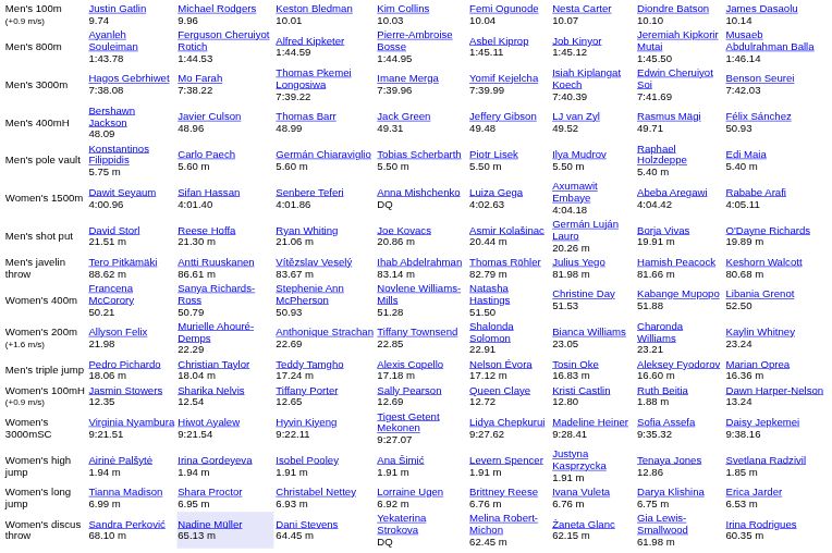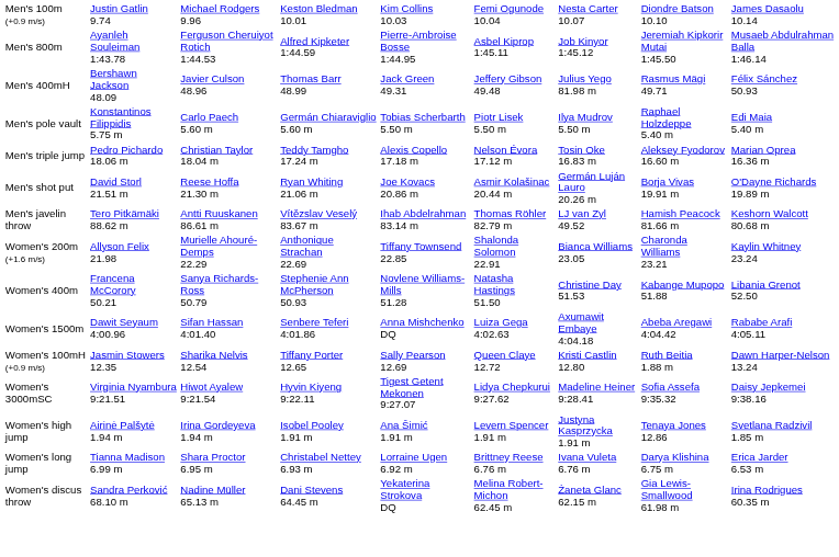 <table>
 <tr>
 <td>Men's 100m<br><small>(+0.9 m/s)</small></td>
 <td><a href='#'>Justin Gatlin</a><br>  9.74</td>
 <td><a href='#'>Michael Rodgers</a><br>  9.96</td>
 <td><a href='#'>Keston Bledman</a><br>  10.01</td>
 <td><a href='#'>Kim Collins</a><br>  10.03</td>
 <td><a href='#'>Femi Ogunode</a><br>  10.04</td>
 <td><a href='#'>Nesta Carter</a><br>  10.07</td>
 <td><a href='#'>Diondre Batson</a><br>  10.10</td>
 <td><a href='#'>James Dasaolu</a><br>  10.14</td>
 </tr>
 <tr>
 <td>Men's 800m</td>
 <td><a href='#'>Ayanleh Souleiman</a><br>  1:43.78</td>
 <td><a href='#'>Ferguson Cheruiyot Rotich</a><br>  1:44.53</td>
 <td><a href='#'>Alfred Kipketer</a><br>  1:44.59</td>
 <td><a href='#'>Pierre-Ambroise Bosse</a><br>  1:44.95</td>
 <td><a href='#'>Asbel Kiprop</a><br>  1:45.11</td>
 <td><a href='#'>Job Kinyor</a><br>  1:45.12</td>
 <td><a href='#'>Jeremiah Kipkorir Mutai</a><br>  1:45.50</td>
 <td><a href='#'>Musaeb Abdulrahman Balla</a><br>  1:46.14</td>
 </tr>
 <tr>
-<td>Men's 3000m</td>
-<td><a href='#'>Hagos Gebrhiwet</a><br>  7:38.08</td>
-<td><a href='#'>Mo Farah</a><br>  7:38.22</td>
-<td><a href='#'>Thomas Pkemei Longosiwa</a><br>  7:39.22</td>
-<td><a href='#'>Imane Merga</a><br>  7:39.96</td>
-<td><a href='#'>Yomif Kejelcha</a><br>  7:39.99</td>
-<td><a href='#'>Isiah Kiplangat Koech</a><br>  7:40.39</td>
-<td><a href='#'>Edwin Cheruiyot Soi</a><br>  7:41.69</td>
-<td><a href='#'>Benson Seurei</a><br>  7:42.03</td>
-</tr>
-<tr>
 <td>Men's 400mH</td>
 <td><a href='#'>Bershawn Jackson</a><br>  48.09</td>
 <td><a href='#'>Javier Culson</a><br>  48.96</td>
 <td><a href='#'>Thomas Barr</a><br>  48.99</td>
 <td><a href='#'>Jack Green</a><br>  49.31</td>
 <td><a href='#'>Jeffery Gibson</a><br>  49.48</td>
-<td><a href='#'>LJ van Zyl</a><br>  49.52</td>
+<td><a href='#'>Julius Yego</a><br>  81.98 m</td>
 <td><a href='#'>Rasmus Mägi</a><br>  49.71</td>
 <td><a href='#'>Félix Sánchez</a><br>  50.93</td>
 </tr>
 <tr>
 <td>Men's pole vault</td>
 <td><a href='#'>Konstantinos Filippidis</a><br>  5.75 m</td>
 <td><a href='#'>Carlo Paech</a><br>  5.60 m</td>
 <td><a href='#'>Germán Chiaraviglio</a><br>  5.60 m</td>
 <td><a href='#'>Tobias Scherbarth</a><br>  5.50 m</td>
 <td><a href='#'>Piotr Lisek</a><br>  5.50 m</td>
 <td><a href='#'>Ilya Mudrov</a><br>  5.50 m</td>
 <td><a href='#'>Raphael Holzdeppe</a><br>  5.40 m</td>
 <td><a href='#'>Edi Maia</a><br>  5.40 m</td>
 </tr>
 <tr>
-<td>Women's 1500m</td>
-<td><a href='#'>Dawit Seyaum</a><br>  4:00.96</td>
-<td><a href='#'>Sifan Hassan</a><br>  4:01.40</td>
-<td><a href='#'>Senbere Teferi</a><br>  4:01.86</td>
-<td><a href='#'>Anna Mishchenko</a><br>  DQ</td>
-<td><a href='#'>Luiza Gega</a><br>  4:02.63</td>
-<td><a href='#'>Axumawit Embaye</a><br>  4:04.18</td>
-<td><a href='#'>Abeba Aregawi</a><br>  4:04.42</td>
-<td><a href='#'>Rababe Arafi</a><br>  4:05.11</td>
+<td>Men's triple jump</td>
+<td><a href='#'>Pedro Pichardo</a><br>  18.06 m</td>
+<td><a href='#'>Christian Taylor</a><br>  18.04 m</td>
+<td><a href='#'>Teddy Tamgho</a><br>  17.24 m</td>
+<td><a href='#'>Alexis Copello</a><br>  17.18 m</td>
+<td><a href='#'>Nelson Évora</a><br>  17.12 m</td>
+<td><a href='#'>Tosin Oke</a><br>  16.83 m</td>
+<td><a href='#'>Aleksey Fyodorov</a><br>  16.60 m</td>
+<td><a href='#'>Marian Oprea</a><br>  16.36 m</td>
 </tr>
 <tr>
 <td>Men's shot put</td>
 <td><a href='#'>David Storl</a><br>  21.51 m</td>
 <td><a href='#'>Reese Hoffa</a><br>  21.30 m</td>
 <td><a href='#'>Ryan Whiting</a><br>  21.06 m</td>
 <td><a href='#'>Joe Kovacs</a><br>  20.86 m</td>
 <td><a href='#'>Asmir Kolašinac</a><br>  20.44 m</td>
 <td><a href='#'>Germán Luján Lauro</a><br>  20.26 m</td>
 <td><a href='#'>Borja Vivas</a><br>  19.91 m</td>
 <td><a href='#'>O'Dayne Richards</a><br>  19.89 m</td>
 </tr>
 <tr>
 <td>Men's javelin throw</td>
 <td><a href='#'>Tero Pitkämäki</a><br>  88.62 m</td>
 <td><a href='#'>Antti Ruuskanen</a><br>  86.61 m</td>
 <td><a href='#'>Vítězslav Veselý</a><br>  83.67 m</td>
 <td><a href='#'>Ihab Abdelrahman</a><br>  83.14 m</td>
 <td><a href='#'>Thomas Röhler</a><br>  82.79 m</td>
-<td><a href='#'>Julius Yego</a><br>  81.98 m</td>
+<td><a href='#'>LJ van Zyl</a><br>  49.52</td>
 <td><a href='#'>Hamish Peacock</a><br>  81.66 m</td>
 <td><a href='#'>Keshorn Walcott</a><br>  80.68 m</td>
+</tr>
+<tr>
+<td>Women's 200m<br><small>(+1.6 m/s)</small></td>
+<td><a href='#'>Allyson Felix</a><br>  21.98</td>
+<td><a href='#'>Murielle Ahouré-Demps</a><br>  22.29</td>
+<td><a href='#'>Anthonique Strachan</a><br>  22.69</td>
+<td><a href='#'>Tiffany Townsend</a><br>  22.85</td>
+<td><a href='#'>Shalonda Solomon</a><br>  22.91</td>
+<td><a href='#'>Bianca Williams</a><br>  23.05</td>
+<td><a href='#'>Charonda Williams</a><br>  23.21</td>
+<td><a href='#'>Kaylin Whitney</a><br>  23.24</td>
 </tr>
 <tr>
 <td>Women's 400m</td>
 <td><a href='#'>Francena McCorory</a><br>  50.21</td>
 <td><a href='#'>Sanya Richards-Ross</a><br>  50.79</td>
 <td><a href='#'>Stephenie Ann McPherson</a><br>  50.93</td>
 <td><a href='#'>Novlene Williams-Mills</a><br>  51.28</td>
 <td><a href='#'>Natasha Hastings</a><br>  51.50</td>
 <td><a href='#'>Christine Day</a><br>  51.53</td>
 <td><a href='#'>Kabange Mupopo</a><br>  51.88</td>
 <td><a href='#'>Libania Grenot</a><br>  52.50</td>
 </tr>
 <tr>
-<td>Women's 200m<br><small>(+1.6 m/s)</small></td>
-<td><a href='#'>Allyson Felix</a><br>  21.98</td>
-<td><a href='#'>Murielle Ahouré-Demps</a><br>  22.29</td>
-<td><a href='#'>Anthonique Strachan</a><br>  22.69</td>
-<td><a href='#'>Tiffany Townsend</a><br>  22.85</td>
-<td><a href='#'>Shalonda Solomon</a><br>  22.91</td>
-<td><a href='#'>Bianca Williams</a><br>  23.05</td>
-<td><a href='#'>Charonda Williams</a><br>  23.21</td>
-<td><a href='#'>Kaylin Whitney</a><br>  23.24</td>
-</tr>
-<tr>
-<td>Men's triple jump</td>
-<td><a href='#'>Pedro Pichardo</a><br>  18.06 m</td>
-<td><a href='#'>Christian Taylor</a><br>  18.04 m</td>
-<td><a href='#'>Teddy Tamgho</a><br>  17.24 m</td>
-<td><a href='#'>Alexis Copello</a><br>  17.18 m</td>
-<td><a href='#'>Nelson Évora</a><br>  17.12 m</td>
-<td><a href='#'>Tosin Oke</a><br>  16.83 m</td>
-<td><a href='#'>Aleksey Fyodorov</a><br>  16.60 m</td>
-<td><a href='#'>Marian Oprea</a><br>  16.36 m</td>
+<td>Women's 1500m</td>
+<td><a href='#'>Dawit Seyaum</a><br>  4:00.96</td>
+<td><a href='#'>Sifan Hassan</a><br>  4:01.40</td>
+<td><a href='#'>Senbere Teferi</a><br>  4:01.86</td>
+<td><a href='#'>Anna Mishchenko</a><br>  DQ</td>
+<td><a href='#'>Luiza Gega</a><br>  4:02.63</td>
+<td><a href='#'>Axumawit Embaye</a><br>  4:04.18</td>
+<td><a href='#'>Abeba Aregawi</a><br>  4:04.42</td>
+<td><a href='#'>Rababe Arafi</a><br>  4:05.11</td>
 </tr>
 <tr>
 <td>Women's 100mH<br><small>(+0.9 m/s)</small></td>
 <td><a href='#'>Jasmin Stowers</a><br>  12.35</td>
 <td><a href='#'>Sharika Nelvis</a><br>  12.54</td>
 <td><a href='#'>Tiffany Porter</a><br>  12.65</td>
 <td><a href='#'>Sally Pearson</a><br>  12.69</td>
 <td><a href='#'>Queen Claye</a><br>  12.72</td>
 <td><a href='#'>Kristi Castlin</a><br>  12.80</td>
 <td><a href='#'>Ruth Beitia</a><br>  1.88 m</td>
 <td><a href='#'>Dawn Harper-Nelson</a><br>  13.24</td>
 </tr>
 <tr>
 <td>Women's 3000mSC</td>
 <td><a href='#'>Virginia Nyambura</a><br>  9:21.51</td>
 <td><a href='#'>Hiwot Ayalew</a><br>  9:21.54</td>
 <td><a href='#'>Hyvin Kiyeng</a><br>  9:22.11</td>
 <td><a href='#'>Tigest Getent Mekonen</a><br>  9:27.07</td>
 <td><a href='#'>Lidya Chepkurui</a><br>  9:27.62</td>
 <td><a href='#'>Madeline Heiner</a><br>  9:28.41</td>
 <td><a href='#'>Sofia Assefa</a><br>  9:35.32</td>
 <td><a href='#'>Daisy Jepkemei</a><br>  9:38.16</td>
 </tr>
 <tr>
 <td>Women's high jump</td>
 <td><a href='#'>Airinė Palšytė</a><br>  1.94 m</td>
 <td><a href='#'>Irina Gordeyeva</a><br>  1.94 m</td>
 <td><a href='#'>Isobel Pooley</a><br>  1.91 m</td>
 <td><a href='#'>Ana Šimić</a><br>  1.91 m</td>
 <td><a href='#'>Levern Spencer</a><br>  1.91 m</td>
 <td><a href='#'>Justyna Kasprzycka</a><br>  1.91 m</td>
 <td><a href='#'>Tenaya Jones</a><br>  12.86</td>
 <td><a href='#'>Svetlana Radzivil</a><br>  1.85 m</td>
 </tr>
 <tr>
 <td>Women's long jump</td>
 <td><a href='#'>Tianna Madison</a><br>  6.99 m</td>
 <td><a href='#'>Shara Proctor</a><br>  6.95 m</td>
 <td><a href='#'>Christabel Nettey</a><br>  6.93 m</td>
 <td><a href='#'>Lorraine Ugen</a><br>  6.92 m</td>
 <td><a href='#'>Brittney Reese</a><br>  6.76 m</td>
 <td><a href='#'>Ivana Vuleta</a><br>  6.76 m</td>
 <td><a href='#'>Darya Klishina</a><br>  6.75 m</td>
 <td><a href='#'>Erica Jarder</a><br>  6.53 m</td>
 </tr>
 <tr>
 <td>Women's discus throw</td>
 <td><a href='#'>Sandra Perković</a><br>  68.10 m</td>
-<td style="background: lavender;"><a href='#'>Nadine Müller</a><br>  65.13 m</td>
+<td><a href='#'>Nadine Müller</a><br>  65.13 m</td>
 <td><a href='#'>Dani Stevens</a><br>  64.45 m</td>
 <td><a href='#'>Yekaterina Strokova</a><br>  DQ</td>
 <td><a href='#'>Melina Robert-Michon</a><br>  62.45 m</td>
 <td><a href='#'>Żaneta Glanc</a><br>  62.15 m</td>
 <td><a href='#'>Gia Lewis-Smallwood</a><br>  61.98 m</td>
 <td><a href='#'>Irina Rodrigues</a><br>  60.35 m</td>
 </tr>
 </table>
